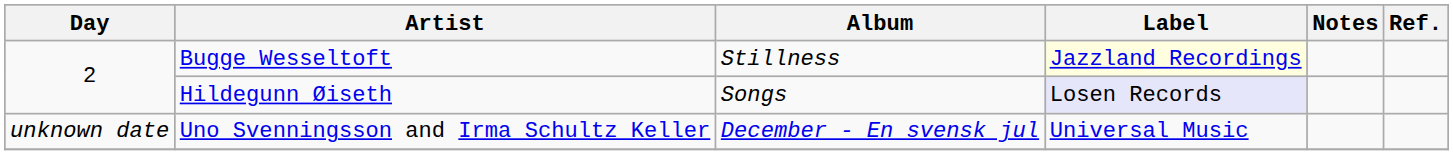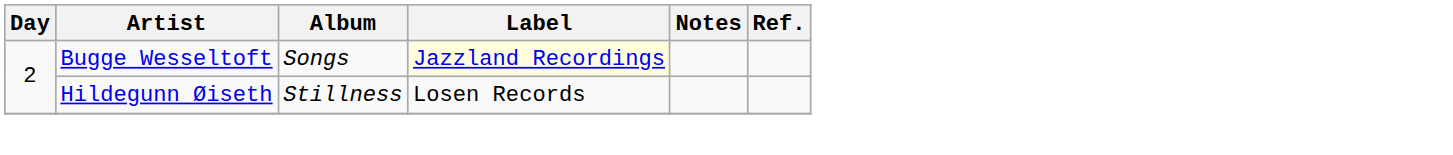 <table class="wikitable">
 <tr>
 <th>Day</th>
 <th>Artist</th>
 <th>Album</th>
 <th>Label</th>
 <th>Notes</th>
 <th>Ref.</th>
 </tr>
 <tr>
 <td rowspan="2" style="text-align:center;">2</td>
 <td><a href='#'>Bugge Wesseltoft</a></td>
-<td><em>Stillness</em></td>
+<td><em>Songs</em></td>
 <td style="background: lightyellow;"><a href='#'>Jazzland Recordings</a></td>
 <td></td>
 <td></td>
 </tr>
 <tr>
 <td><a href='#'>Hildegunn Øiseth</a></td>
-<td><em>Songs</em></td>
-<td style="background: lavender;">Losen Records</td>
-<td></td>
-<td></td>
-</tr>
-<tr>
-<td rowspan="1" style="text-align:center;"><em>unknown date</em></td>
-<td><a href='#'>Uno Svenningsson</a> and <a href='#'>Irma Schultz Keller</a></td>
-<td><em><a href='#'>December - En svensk jul</a></em></td>
-<td><a href='#'>Universal Music</a></td>
+<td><em>Stillness</em></td>
+<td>Losen Records</td>
 <td></td>
 <td></td>
 </tr>
 <tr>
 </tr>
 </table>
